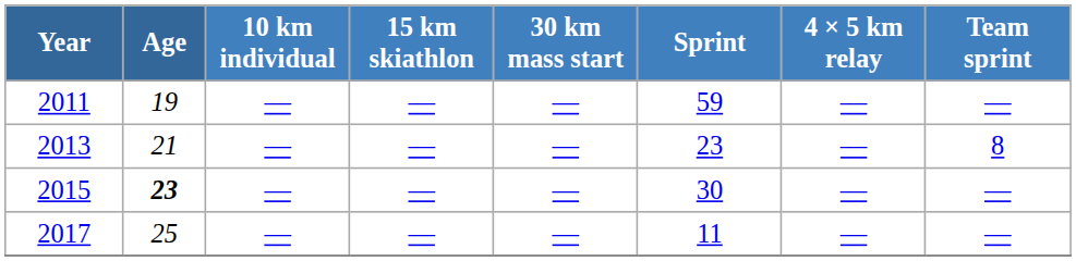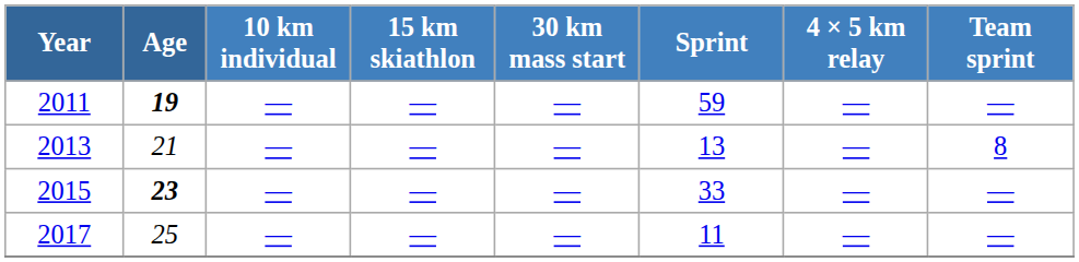 <table class="wikitable" style="font-size:95%; text-align:center; border:grey solid 1px; border-collapse:collapse; background:#ffffff;">
 <tr>
 <th style="background-color:#369; color:white; width:60px;"> Year </th>
 <th style="background-color:#369; color:white; width:40px;"> Age </th>
 <th style="background-color:#4180be; color:white; width:75px;"> 10 km <br> individual </th>
 <th style="background-color:#4180be; color:white; width:75px;"> 15 km <br> skiathlon </th>
 <th style="background-color:#4180be; color:white; width:75px;"> 30 km <br> mass start </th>
 <th style="background-color:#4180be; color:white; width:75px;"> Sprint </th>
 <th style="background-color:#4180be; color:white; width:75px;"> 4 × 5 km <br> relay </th>
 <th style="background-color:#4180be; color:white; width:75px;"> Team <br> sprint </th>
 </tr>
 <tr>
 <td><a href='#'>2011</a></td>
-<td><em>19</em></td>
+<td><strong><em>19</em></strong></td>
 <td><a href='#'>—</a></td>
 <td><a href='#'>—</a></td>
 <td><a href='#'>—</a></td>
 <td><a href='#'>59</a></td>
 <td><a href='#'>—</a></td>
 <td><a href='#'>—</a></td>
 </tr>
 <tr>
 <td><a href='#'>2013</a></td>
 <td><em>21</em></td>
 <td><a href='#'>—</a></td>
 <td><a href='#'>—</a></td>
 <td><a href='#'>—</a></td>
-<td><a href='#'>23</a></td>
+<td><a href='#'>13</a></td>
 <td><a href='#'>—</a></td>
 <td><a href='#'>8</a></td>
 </tr>
 <tr>
 <td><a href='#'>2015</a></td>
 <td><strong><em>23</em></strong></td>
 <td><a href='#'>—</a></td>
 <td><a href='#'>—</a></td>
 <td><a href='#'>—</a></td>
-<td><a href='#'>30</a></td>
+<td><a href='#'>33</a></td>
 <td><a href='#'>—</a></td>
 <td><a href='#'>—</a></td>
 </tr>
 <tr>
 <td><a href='#'>2017</a></td>
 <td><em>25</em></td>
 <td><a href='#'>—</a></td>
 <td><a href='#'>—</a></td>
 <td><a href='#'>—</a></td>
 <td><a href='#'>11</a></td>
 <td><a href='#'>—</a></td>
 <td><a href='#'>—</a></td>
 </tr>
 <tr>
 </tr>
 </table>
